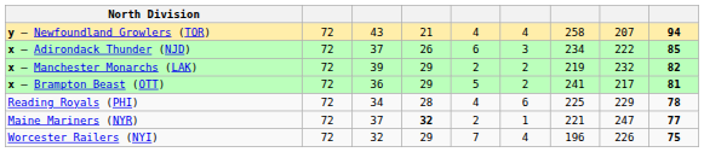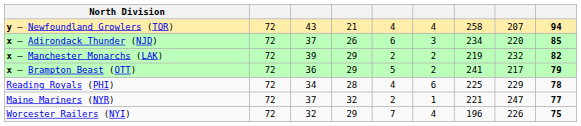 <table class="wikitable sortable" style="text-align:center">
 <tr>
 <th style="width:30%;" class="unsortable">North Division</th>
 <th style="width:5%;"></th>
 <th style="width:5%;"></th>
 <th style="width:5%;"></th>
 <th style="width:5%;"></th>
 <th style="width:5%;"></th>
 <th style="width:5%;"></th>
 <th style="width:5%;"></th>
 <th style="width:5%;"></th>
 </tr>
 <tr bgcolor=#ffeeaa>
 <td align=left><strong>y</strong> – <a href='#'>Newfoundland Growlers</a> (<a href='#'>TOR</a>)</td>
 <td>72</td>
 <td>43</td>
 <td>21</td>
 <td>4</td>
 <td>4</td>
 <td>258</td>
 <td>207</td>
 <td><strong>94</strong></td>
 </tr>
 <tr bgcolor=#bbffbb>
 <td align=left><strong>x</strong> – <a href='#'>Adirondack Thunder</a> (<a href='#'>NJD</a>)</td>
 <td>72</td>
 <td>37</td>
 <td>26</td>
 <td>6</td>
 <td>3</td>
 <td>234</td>
-<td>222</td>
+<td>220</td>
 <td><strong>85</strong></td>
 </tr>
 <tr bgcolor=#bbffbb>
 <td align=left><strong>x</strong> – <a href='#'>Manchester Monarchs</a> (<a href='#'>LAK</a>)</td>
 <td>72</td>
 <td>39</td>
 <td>29</td>
 <td>2</td>
 <td>2</td>
 <td>219</td>
 <td>232</td>
 <td><strong>82</strong></td>
 </tr>
 <tr bgcolor=#bbffbb>
 <td align=left><strong>x</strong> – <a href='#'>Brampton Beast</a> (<a href='#'>OTT</a>)</td>
 <td>72</td>
 <td>36</td>
 <td>29</td>
 <td>5</td>
 <td>2</td>
 <td>241</td>
 <td>217</td>
-<td><strong>81</strong></td>
+<td><strong>79</strong></td>
 </tr>
 <tr bgcolor=>
 <td align=left><a href='#'>Reading Royals</a> (<a href='#'>PHI</a>)</td>
 <td>72</td>
 <td>34</td>
 <td>28</td>
 <td>4</td>
 <td>6</td>
 <td>225</td>
 <td>229</td>
 <td><strong>78</strong></td>
 </tr>
 <tr bgcolor=>
 <td align=left><a href='#'>Maine Mariners</a> (<a href='#'>NYR</a>)</td>
 <td>72</td>
 <td>37</td>
-<td><strong>32</strong></td>
+<td>32</td>
 <td>2</td>
 <td>1</td>
 <td>221</td>
 <td>247</td>
 <td><strong>77</strong></td>
 </tr>
 <tr bgcolor=>
 <td align=left><a href='#'>Worcester Railers</a> (<a href='#'>NYI</a>)</td>
 <td>72</td>
 <td>32</td>
 <td>29</td>
 <td>7</td>
 <td>4</td>
 <td>196</td>
 <td>226</td>
 <td><strong>75</strong></td>
 </tr>
 </table>
